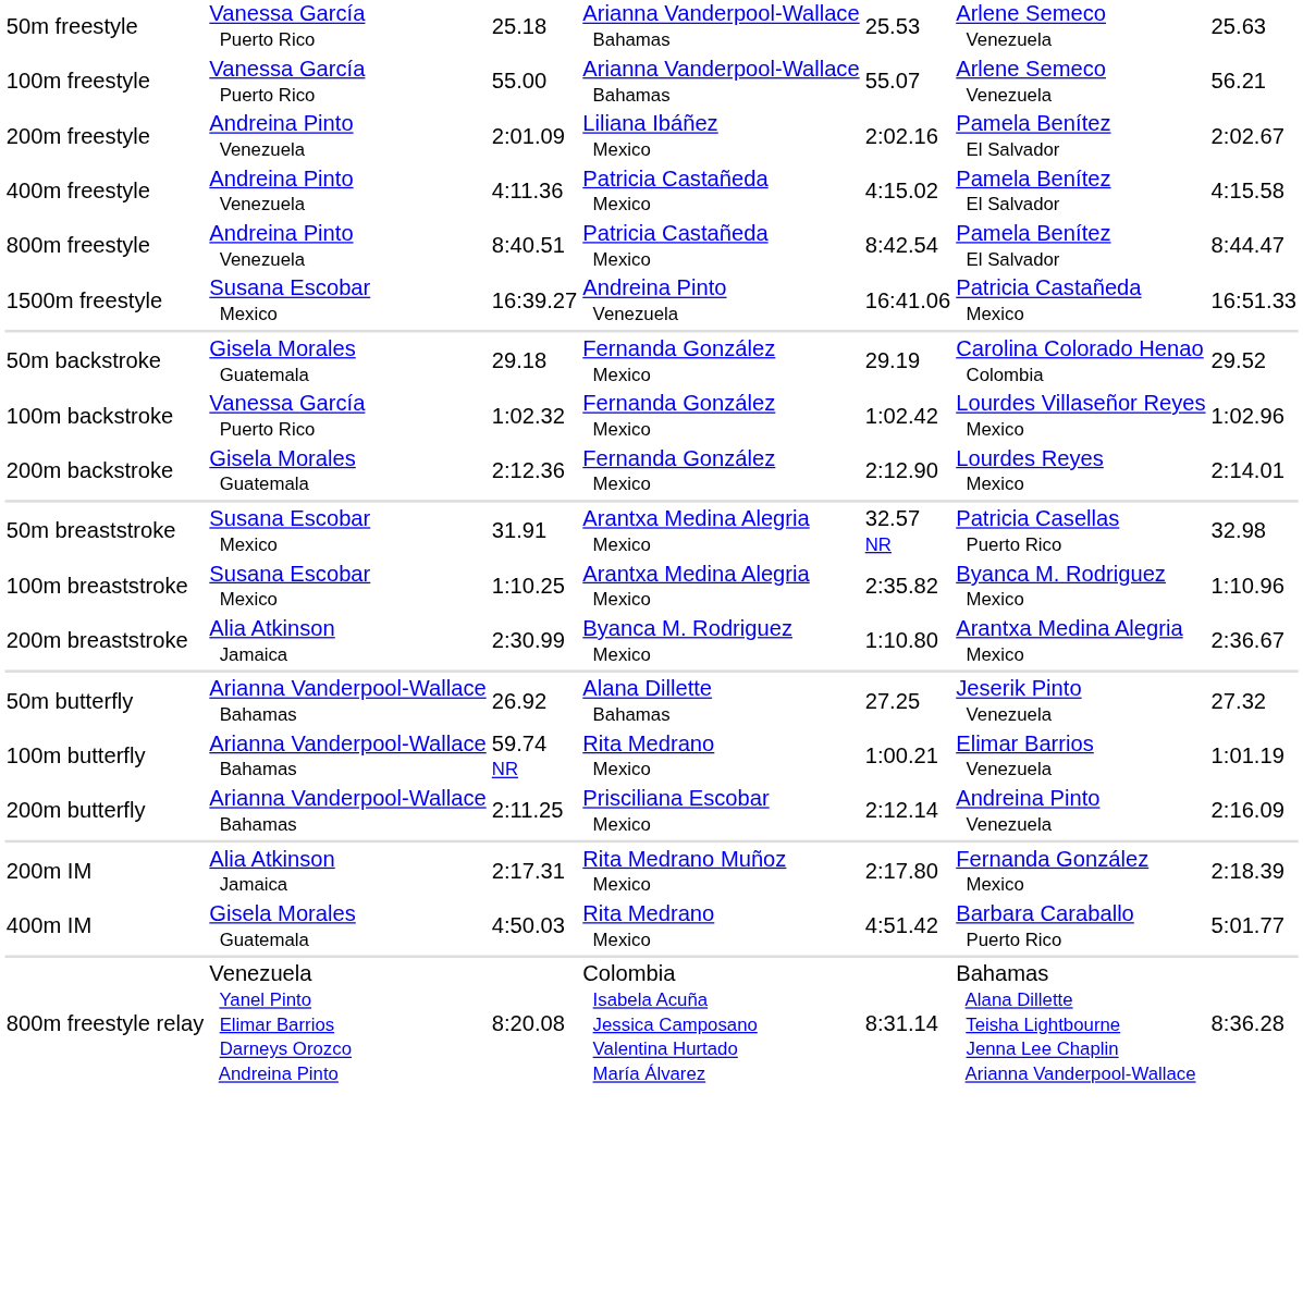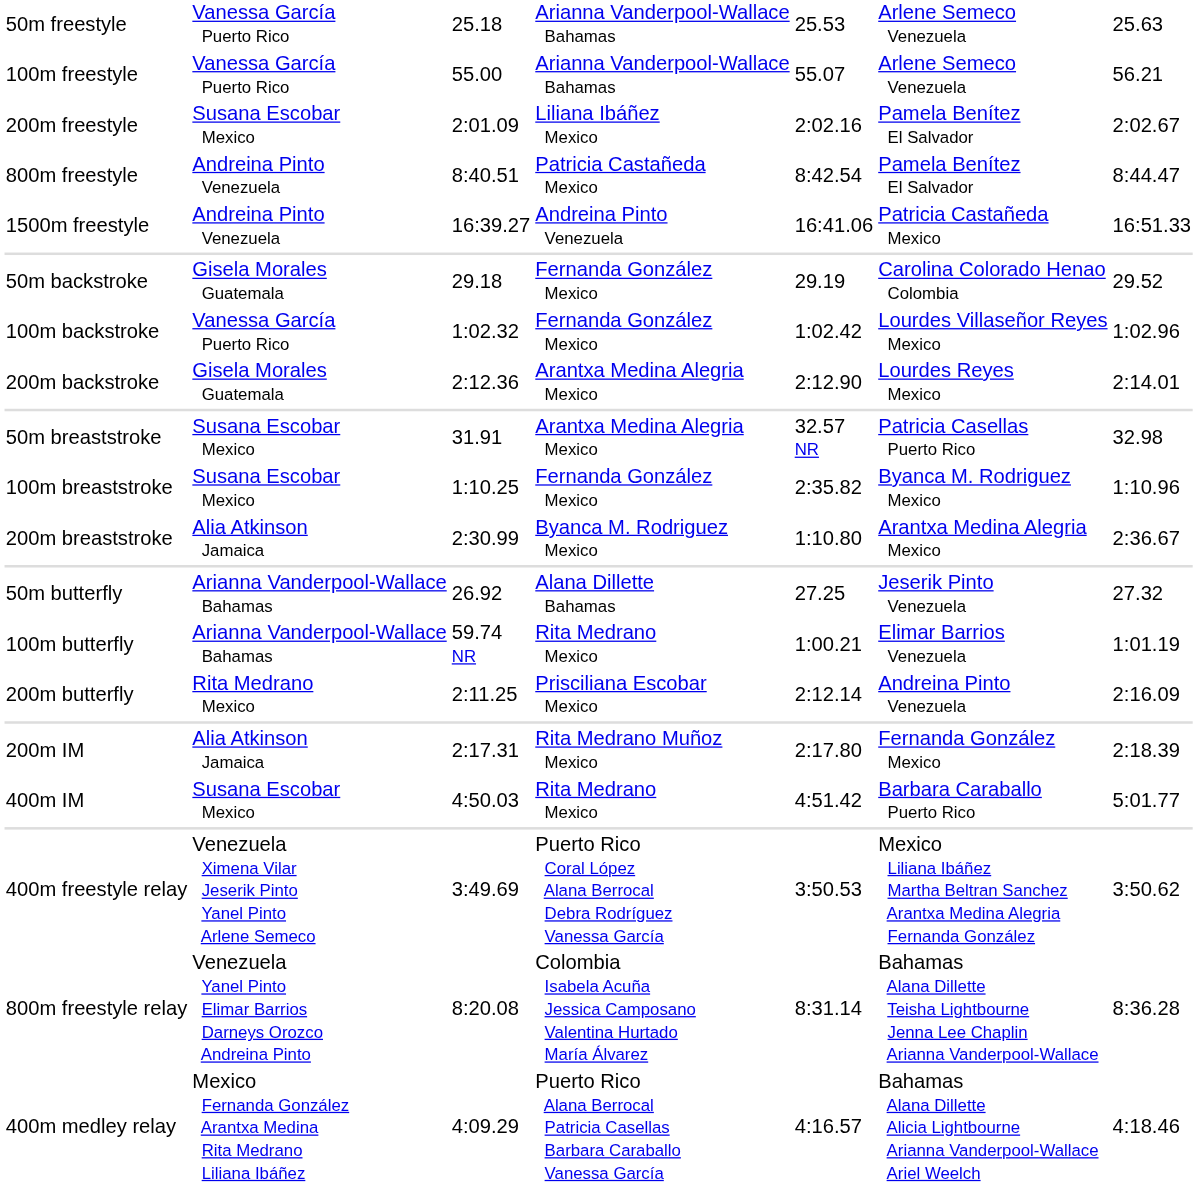 <table>
 <tr>
 <td>50m freestyle</td>
 <td><a href='#'>Vanessa García</a> <small><br>    Puerto Rico </small></td>
 <td>25.18</td>
 <td><a href='#'>Arianna Vanderpool-Wallace</a> <small><br>    Bahamas </small></td>
 <td>25.53</td>
 <td><a href='#'>Arlene Semeco</a> <small><br>    Venezuela </small></td>
 <td>25.63</td>
 </tr>
 <tr>
 <td>100m freestyle</td>
 <td><a href='#'>Vanessa García</a> <small><br>    Puerto Rico </small></td>
 <td>55.00</td>
 <td><a href='#'>Arianna Vanderpool-Wallace</a> <small><br>    Bahamas </small></td>
 <td>55.07</td>
 <td><a href='#'>Arlene Semeco</a> <small><br>    Venezuela </small></td>
 <td>56.21</td>
 </tr>
 <tr>
 <td>200m freestyle</td>
-<td><a href='#'>Andreina Pinto</a> <small><br>    Venezuela </small></td>
+<td><a href='#'>Susana Escobar</a> <small><br>    Mexico </small></td>
 <td>2:01.09</td>
 <td><a href='#'>Liliana Ibáñez</a> <small><br>    Mexico </small></td>
 <td>2:02.16</td>
 <td><a href='#'>Pamela Benítez</a> <small><br>    El Salvador </small></td>
 <td>2:02.67</td>
-</tr>
-<tr>
-<td>400m freestyle</td>
-<td><a href='#'>Andreina Pinto</a> <small><br>    Venezuela </small></td>
-<td>4:11.36</td>
-<td><a href='#'>Patricia Castañeda</a> <small><br>    Mexico </small></td>
-<td>4:15.02</td>
-<td><a href='#'>Pamela Benítez</a> <small><br>    El Salvador </small></td>
-<td>4:15.58</td>
 </tr>
 <tr>
 <td>800m freestyle</td>
 <td><a href='#'>Andreina Pinto</a> <small><br>    Venezuela </small></td>
 <td>8:40.51</td>
 <td><a href='#'>Patricia Castañeda</a> <small><br>    Mexico </small></td>
 <td>8:42.54</td>
 <td><a href='#'>Pamela Benítez</a> <small><br>    El Salvador </small></td>
 <td>8:44.47</td>
 </tr>
 <tr>
 <td>1500m freestyle</td>
-<td><a href='#'>Susana Escobar</a> <small><br>    Mexico </small></td>
+<td><a href='#'>Andreina Pinto</a> <small><br>    Venezuela </small></td>
 <td>16:39.27</td>
 <td><a href='#'>Andreina Pinto</a> <small><br>    Venezuela </small></td>
 <td>16:41.06</td>
 <td><a href='#'>Patricia Castañeda</a> <small><br>    Mexico </small></td>
 <td>16:51.33</td>
 </tr>
 <tr bgcolor=#DDDDDD>
 <td colspan=7></td>
 </tr>
 <tr>
 <td>50m backstroke</td>
 <td><a href='#'>Gisela Morales</a> <small><br>    Guatemala </small></td>
 <td>29.18</td>
 <td><a href='#'>Fernanda González</a> <small><br>    Mexico </small></td>
 <td>29.19</td>
 <td><a href='#'>Carolina Colorado Henao</a> <small><br>    Colombia </small></td>
 <td>29.52</td>
 </tr>
 <tr>
 <td>100m backstroke</td>
 <td><a href='#'>Vanessa García</a> <small><br>    Puerto Rico </small></td>
 <td>1:02.32</td>
 <td><a href='#'>Fernanda González</a> <small><br>    Mexico </small></td>
 <td>1:02.42</td>
 <td><a href='#'>Lourdes Villaseñor Reyes</a> <small><br>    Mexico </small></td>
 <td>1:02.96</td>
 </tr>
 <tr>
 <td>200m backstroke</td>
 <td><a href='#'>Gisela Morales</a> <small><br>    Guatemala </small></td>
 <td>2:12.36</td>
-<td><a href='#'>Fernanda González</a> <small><br>    Mexico </small></td>
+<td><a href='#'>Arantxa Medina Alegria</a> <small><br>    Mexico </small></td>
 <td>2:12.90</td>
 <td><a href='#'>Lourdes Reyes</a> <small><br>    Mexico </small></td>
 <td>2:14.01</td>
 </tr>
 <tr bgcolor=#DDDDDD>
 <td colspan=7></td>
 </tr>
 <tr>
 <td>50m breaststroke</td>
 <td><a href='#'>Susana Escobar</a> <small><br>    Mexico </small></td>
 <td>31.91</td>
 <td><a href='#'>Arantxa Medina Alegria</a> <small><br>    Mexico </small></td>
 <td>32.57 <small><br> <a href='#'>NR</a></small></td>
 <td><a href='#'>Patricia Casellas</a> <small><br>    Puerto Rico </small></td>
 <td>32.98</td>
 </tr>
 <tr>
 <td>100m breaststroke</td>
 <td><a href='#'>Susana Escobar</a> <small><br>    Mexico </small></td>
 <td>1:10.25</td>
-<td><a href='#'>Arantxa Medina Alegria</a> <small><br>    Mexico </small></td>
+<td><a href='#'>Fernanda González</a> <small><br>    Mexico </small></td>
 <td>2:35.82</td>
 <td><a href='#'>Byanca M. Rodriguez</a> <small><br>    Mexico </small></td>
 <td>1:10.96</td>
 </tr>
 <tr>
 <td>200m breaststroke</td>
 <td><a href='#'>Alia Atkinson</a> <small><br>    Jamaica </small></td>
 <td>2:30.99</td>
 <td><a href='#'>Byanca M. Rodriguez</a> <small><br>    Mexico </small></td>
 <td>1:10.80</td>
 <td><a href='#'>Arantxa Medina Alegria</a> <small><br>    Mexico </small></td>
 <td>2:36.67</td>
 </tr>
 <tr bgcolor=#DDDDDD>
 <td colspan=7></td>
 </tr>
 <tr>
 <td>50m butterfly</td>
 <td><a href='#'>Arianna Vanderpool-Wallace</a> <small><br>    Bahamas </small></td>
 <td>26.92</td>
 <td><a href='#'>Alana Dillette</a> <small><br>    Bahamas </small></td>
 <td>27.25</td>
 <td><a href='#'>Jeserik Pinto</a> <small><br>    Venezuela </small></td>
 <td>27.32</td>
 </tr>
 <tr>
 <td>100m butterfly</td>
 <td><a href='#'>Arianna Vanderpool-Wallace</a> <small><br>    Bahamas </small></td>
 <td>59.74 <small><br> <a href='#'>NR</a></small></td>
 <td><a href='#'>Rita Medrano</a> <small><br>    Mexico </small></td>
 <td>1:00.21</td>
 <td><a href='#'>Elimar Barrios</a> <small><br>    Venezuela </small></td>
 <td>1:01.19</td>
 </tr>
 <tr>
 <td>200m butterfly</td>
-<td><a href='#'>Arianna Vanderpool-Wallace</a> <small><br>    Bahamas </small></td>
+<td><a href='#'>Rita Medrano</a> <small><br>    Mexico </small></td>
 <td>2:11.25</td>
 <td><a href='#'>Prisciliana Escobar</a> <small><br>    Mexico </small></td>
 <td>2:12.14</td>
 <td><a href='#'>Andreina Pinto</a> <small><br>    Venezuela </small></td>
 <td>2:16.09</td>
 </tr>
 <tr bgcolor=#DDDDDD>
 <td colspan=7></td>
 </tr>
 <tr>
 <td>200m IM</td>
 <td><a href='#'>Alia Atkinson</a> <small><br>    Jamaica </small></td>
 <td>2:17.31</td>
 <td><a href='#'>Rita Medrano Muñoz</a> <small><br>    Mexico </small></td>
 <td>2:17.80</td>
 <td><a href='#'>Fernanda González</a> <small><br>    Mexico </small></td>
 <td>2:18.39</td>
 </tr>
 <tr>
 <td>400m IM</td>
-<td><a href='#'>Gisela Morales</a> <small><br>    Guatemala </small></td>
+<td><a href='#'>Susana Escobar</a> <small><br>    Mexico </small></td>
 <td>4:50.03</td>
 <td><a href='#'>Rita Medrano</a> <small><br>    Mexico </small></td>
 <td>4:51.42</td>
 <td><a href='#'>Barbara Caraballo</a> <small><br>    Puerto Rico </small></td>
 <td>5:01.77</td>
 </tr>
 <tr bgcolor=#DDDDDD>
 <td colspan=7></td>
 </tr>
 <tr>
+<td>400m freestyle relay</td>
+<td> Venezuela <small><br>   <a href='#'>Ximena Vilar</a><br>   <a href='#'>Jeserik Pinto</a><br>   <a href='#'>Yanel Pinto</a><br>   <a href='#'>Arlene Semeco</a> </small></td>
+<td>3:49.69</td>
+<td> Puerto Rico <small><br>   <a href='#'>Coral López</a><br>   <a href='#'>Alana Berrocal</a><br>   <a href='#'>Debra Rodríguez</a><br>   <a href='#'>Vanessa García</a> </small></td>
+<td>3:50.53</td>
+<td> Mexico <small><br>   <a href='#'>Liliana Ibáñez</a><br>   <a href='#'>Martha Beltran Sanchez</a><br>   <a href='#'>Arantxa Medina Alegria</a><br>   <a href='#'>Fernanda González</a> </small></td>
+<td>3:50.62</td>
+</tr>
+<tr>
 <td>800m freestyle relay</td>
 <td> Venezuela <small><br>   <a href='#'>Yanel Pinto</a><br>   <a href='#'>Elimar Barrios</a><br>   <a href='#'>Darneys Orozco</a><br>   <a href='#'>Andreina Pinto</a> </small></td>
 <td>8:20.08</td>
 <td> Colombia <small><br>   <a href='#'>Isabela Acuña</a><br>   <a href='#'>Jessica Camposano</a><br>   <a href='#'>Valentina Hurtado</a><br>   <a href='#'>María Álvarez</a> </small></td>
 <td>8:31.14</td>
 <td> Bahamas <small><br>   <a href='#'>Alana Dillette</a><br>   <a href='#'>Teisha Lightbourne</a><br>   <a href='#'>Jenna Lee Chaplin</a><br>   <a href='#'>Arianna Vanderpool-Wallace</a> </small></td>
 <td>8:36.28</td>
 </tr>
+<tr>
+<td>400m medley relay</td>
+<td> Mexico <small><br>   <a href='#'>Fernanda González</a><br>   <a href='#'>Arantxa Medina</a><br>   <a href='#'>Rita Medrano</a><br>   <a href='#'>Liliana Ibáñez</a> </small></td>
+<td>4:09.29</td>
+<td> Puerto Rico <small><br>   <a href='#'>Alana Berrocal</a><br>   <a href='#'>Patricia Casellas</a><br>   <a href='#'>Barbara Caraballo</a><br>   <a href='#'>Vanessa García</a> </small></td>
+<td>4:16.57</td>
+<td> Bahamas <small><br>   <a href='#'>Alana Dillette</a><br>   <a href='#'>Alicia Lightbourne</a><br>   <a href='#'>Arianna Vanderpool-Wallace</a><br>   <a href='#'>Ariel Weelch</a> </small></td>
+<td>4:18.46</td>
+</tr>
 </table>
